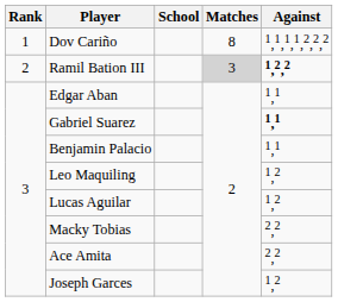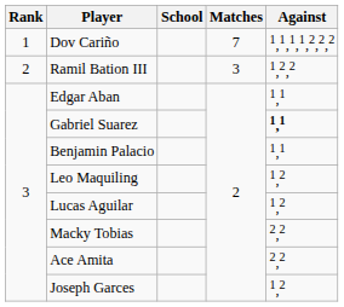 <table class="wikitable" style="text-align:center">
 <tr>
 <th>Rank</th>
 <th>Player</th>
 <th>School</th>
 <th>Matches</th>
 <th>Against</th>
 </tr>
 <tr>
 <td>1</td>
 <td align=left> Dov Cariño</td>
 <td align=left></td>
-<td>8</td>
+<td>7</td>
 <td align="left"><sup>1</sup>,<sup>1</sup>,<sup>1</sup>,<sup>1</sup>,<sup>2</sup>,<sup>2</sup>,<sup>2</sup></td>
 </tr>
 <tr>
 <td>2</td>
 <td align=left> Ramil Bation III</td>
 <td align=left></td>
-<td style="background: lightgrey;">3</td>
-<td align="left"><strong><sup>1</sup>,<sup>2</sup>,<sup>2</sup></strong></td>
+<td>3</td>
+<td align="left"><sup>1</sup>,<sup>2</sup>,<sup>2</sup></td>
 </tr>
 <tr>
 <td rowspan=8>3</td>
 <td align="left"> Edgar Aban</td>
 <td align="left"></td>
 <td rowspan=8>2</td>
 <td align="left"><sup>1</sup>,<sup>1</sup></td>
 </tr>
 <tr>
 <td align=left> Gabriel Suarez</td>
 <td align=left></td>
 <td align="left"><strong><sup>1</sup>,<sup>1</sup></strong></td>
 </tr>
 <tr>
 <td align=left> Benjamin Palacio</td>
 <td align=left></td>
 <td align="left"><sup>1</sup>,<sup>1</sup></td>
 </tr>
 <tr>
 <td align=left> Leo Maquiling</td>
 <td align=left></td>
 <td align="left"><sup>1</sup>,<sup>2</sup></td>
 </tr>
 <tr>
 <td align=left> Lucas Aguilar</td>
 <td align=left></td>
 <td align="left"><sup>1</sup>,<sup>2</sup></td>
 </tr>
 <tr>
 <td align=left> Macky Tobias</td>
 <td align=left></td>
 <td align="left"><sup>2</sup>,<sup>2</sup></td>
 </tr>
 <tr>
 <td align=left> Ace Amita</td>
 <td align=left></td>
 <td align="left"><sup>2</sup>,<sup>2</sup></td>
 </tr>
 <tr>
 <td align=left> Joseph Garces</td>
 <td align=left></td>
 <td align="left"><sup>1</sup>,<sup>2</sup><br></td>
 </tr>
 </table>
